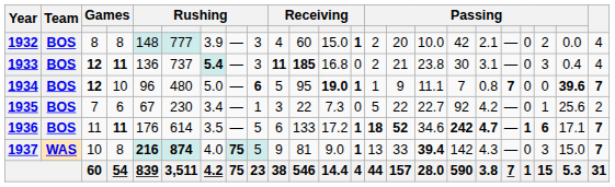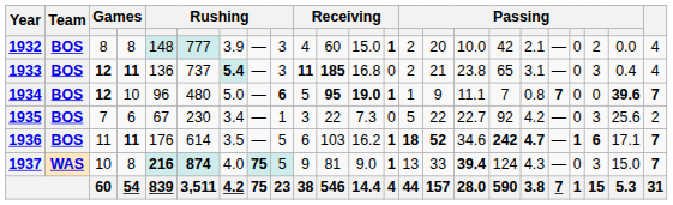 <table class="wikitable" style="text-align:center;">
 <tr>
 <th rowspan="2">Year</th>
 <th rowspan="2">Team</th>
 <th colspan="2">Games</th>
 <th colspan="5">Rushing</th>
 <th colspan="4">Receiving</th>
 <th colspan="9">Passing</th>
 <th rowspan="2"></th>
 </tr>
 <tr>
 <th></th>
 <th></th>
 <th></th>
 <th></th>
 <th></th>
 <th></th>
 <th></th>
 <th></th>
 <th></th>
 <th></th>
 <th></th>
 <th></th>
 <th></th>
 <th></th>
 <th></th>
 <th></th>
 <th></th>
 <th></th>
 <th></th>
 <th></th>
 </tr>
 <tr>
 <th><a href='#'>1932</a></th>
 <th><a href='#'>BOS</a></th>
 <td>8</td>
 <td>8</td>
 <td style="background:#cfecec;">148</td>
 <td style="background:#cfecec;">777</td>
 <td>3.9</td>
 <td>—</td>
 <td>3</td>
 <td>4</td>
 <td>60</td>
 <td>15.0</td>
 <td><strong>1</strong></td>
 <td>2</td>
 <td>20</td>
 <td>10.0</td>
 <td>42</td>
 <td>2.1</td>
 <td>—</td>
 <td>0</td>
 <td>2</td>
 <td>0.0</td>
 <td>4</td>
 </tr>
 <tr>
 <th><a href='#'>1933</a></th>
 <th><a href='#'>BOS</a></th>
 <td><strong>12</strong></td>
 <td><strong>11</strong></td>
 <td>136</td>
 <td>737</td>
 <td style="background:#cfecec;"><strong>5.4</strong></td>
 <td>—</td>
 <td>3</td>
 <td><strong>11</strong></td>
 <td><strong>185</strong></td>
 <td>16.8</td>
 <td>0</td>
 <td>2</td>
 <td>21</td>
 <td>23.8</td>
-<td>30</td>
+<td>65</td>
 <td>3.1</td>
 <td>—</td>
 <td>0</td>
 <td>3</td>
 <td>0.4</td>
 <td>4</td>
 </tr>
 <tr>
 <th><a href='#'>1934</a></th>
 <th><a href='#'>BOS</a></th>
 <td><strong>12</strong></td>
 <td>10</td>
 <td>96</td>
 <td>480</td>
 <td>5.0</td>
 <td>—</td>
 <td><strong>6</strong></td>
 <td>5</td>
-<td>95</td>
+<td><strong>95</strong></td>
 <td><strong>19.0</strong></td>
 <td><strong>1</strong></td>
 <td>1</td>
 <td>9</td>
 <td>11.1</td>
 <td>7</td>
 <td>0.8</td>
 <td><strong>7</strong></td>
 <td>0</td>
 <td>0</td>
 <td><strong>39.6</strong></td>
 <td><strong>7</strong></td>
 </tr>
 <tr>
 <th><a href='#'>1935</a></th>
 <th><a href='#'>BOS</a></th>
 <td>7</td>
 <td>6</td>
 <td>67</td>
 <td>230</td>
 <td>3.4</td>
 <td>—</td>
 <td>1</td>
 <td>3</td>
 <td>22</td>
 <td>7.3</td>
 <td>0</td>
 <td>5</td>
 <td>22</td>
 <td>22.7</td>
 <td>92</td>
 <td>4.2</td>
 <td>—</td>
 <td>0</td>
-<td>1</td>
+<td>3</td>
 <td>25.6</td>
 <td>2</td>
 </tr>
 <tr>
 <th><a href='#'>1936</a></th>
 <th><a href='#'>BOS</a></th>
 <td>11</td>
 <td><strong>11</strong></td>
 <td>176</td>
 <td>614</td>
 <td>3.5</td>
 <td>—</td>
 <td>5</td>
 <td>6</td>
-<td>133</td>
-<td>17.2</td>
+<td>103</td>
+<td>16.2</td>
 <td><strong>1</strong></td>
 <td><strong>18</strong></td>
 <td><strong>52</strong></td>
 <td>34.6</td>
 <td><strong>242</strong></td>
 <td><strong>4.7</strong></td>
 <td>—</td>
 <td><strong>1</strong></td>
 <td><strong>6</strong></td>
 <td>17.1</td>
 <td><strong>7</strong></td>
 </tr>
 <tr>
 <th><a href='#'>1937</a></th>
 <th style="background:#ffe6bd;"><a href='#'>WAS</a></th>
 <td>10</td>
 <td>8</td>
 <td style="background:#cfecec;"><strong>216</strong></td>
 <td style="background:#cfecec;"><strong>874</strong></td>
 <td>4.0</td>
 <td style="background:#cfecec;"><strong>75</strong></td>
 <td style="background:#cfecec;">5</td>
 <td>9</td>
 <td>81</td>
 <td>9.0</td>
 <td><strong>1</strong></td>
 <td>13</td>
 <td>33</td>
 <td><strong>39.4</strong></td>
-<td>142</td>
+<td>124</td>
 <td>4.3</td>
 <td>—</td>
 <td>0</td>
 <td>3</td>
 <td>15.0</td>
 <td><strong>7</strong></td>
 </tr>
 <tr>
 <th colspan="2"></th>
 <th>60</th>
 <th><u>54</u></th>
 <th><u>839</u></th>
 <th>3,511</th>
 <th><u>4.2</u></th>
 <th>75</th>
 <th>23</th>
 <th>38</th>
 <th>546</th>
 <th>14.4</th>
 <th>4</th>
 <th>44</th>
 <th>157</th>
 <th>28.0</th>
 <th>590</th>
 <th>3.8</th>
 <th><u>7</u></th>
 <th>1</th>
 <th>15</th>
 <th>5.3</th>
 <th>31</th>
 </tr>
 </table>
